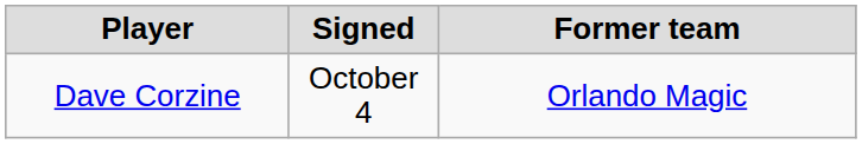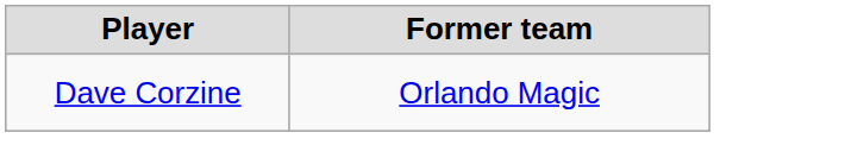 <table class="wikitable" style="text-align: center">
 <tr align="center" bgcolor="#dddddd">
 <td style="width:140px"><strong>Player</strong></td>
-<td style="width:70px"><strong>Signed</strong></td>
 <td style="width:210px"><strong>Former team</strong></td>
 </tr>
 <tr style="height:40px">
 <td><a href='#'>Dave Corzine</a></td>
-<td>October 4</td>
 <td><a href='#'>Orlando Magic</a></td>
 </tr>
 </table>
